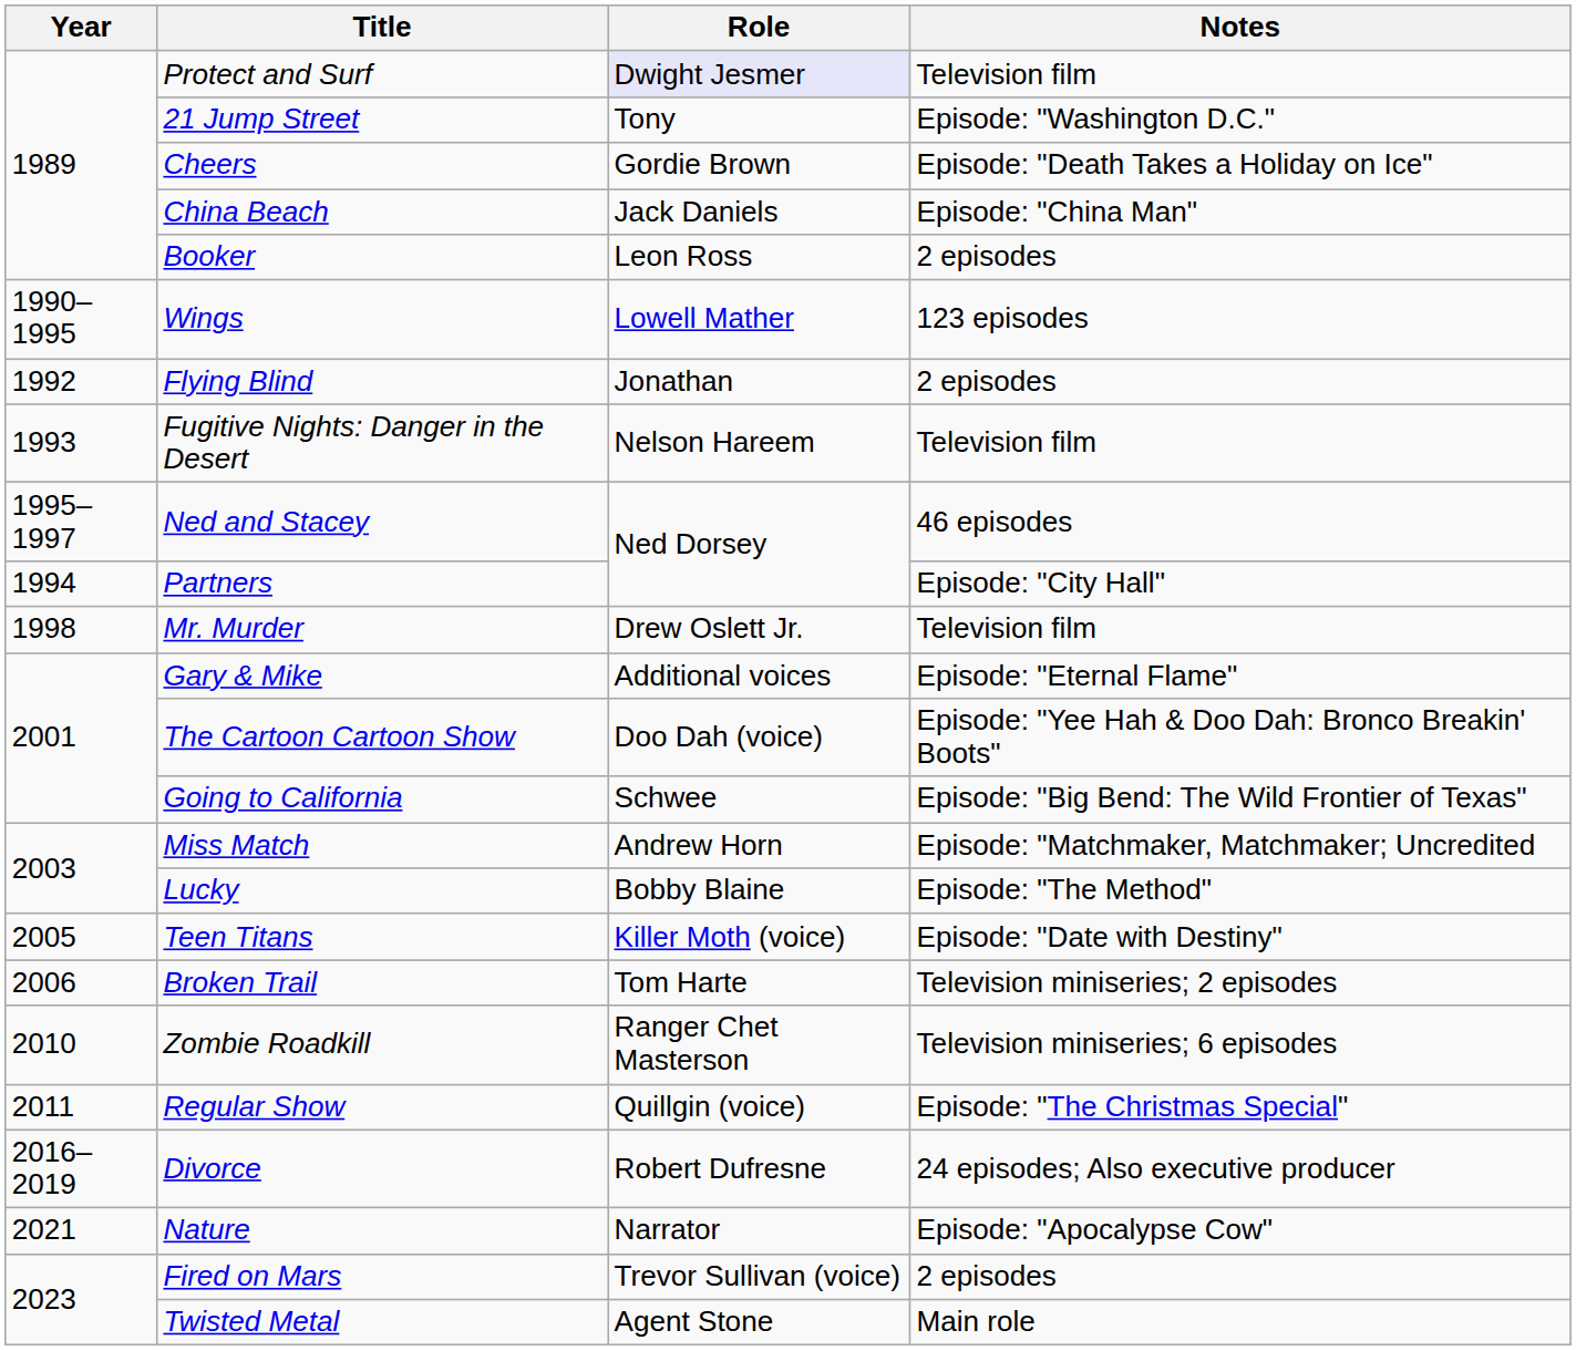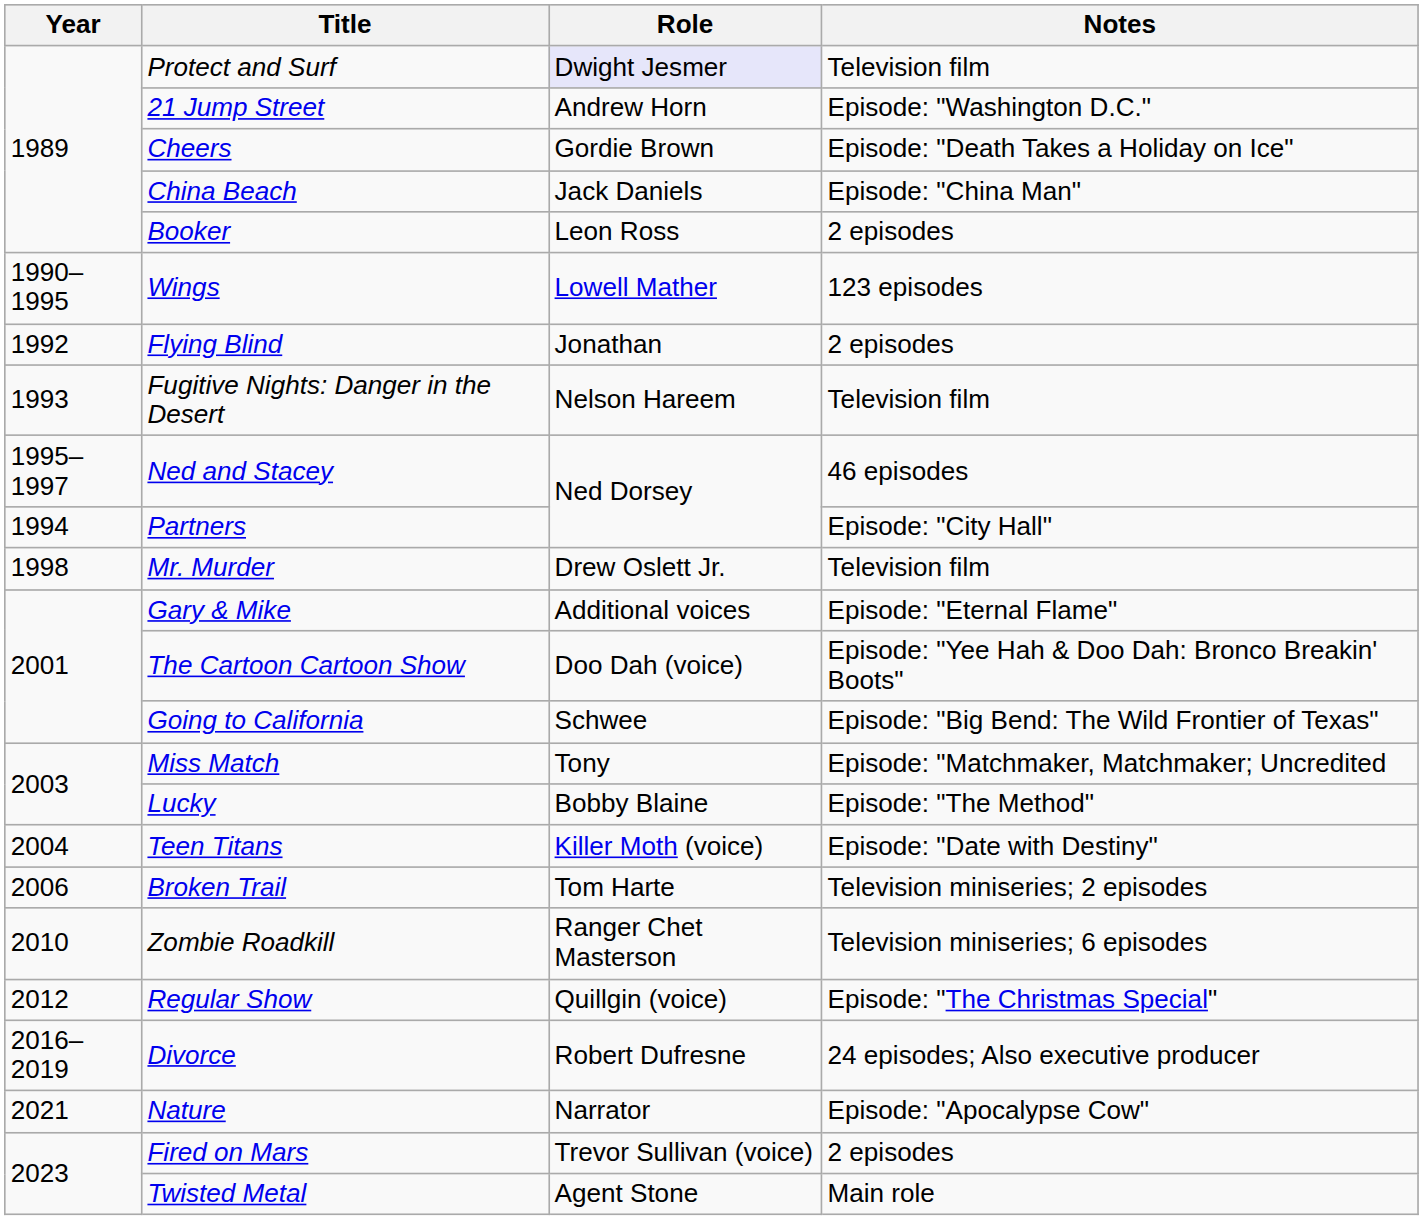 <table class="wikitable sortable">
 <tr>
 <th>Year</th>
 <th>Title</th>
 <th>Role</th>
 <th>Notes</th>
 </tr>
 <tr>
 <td rowspan="5">1989</td>
 <td><em>Protect and Surf</em></td>
 <td style="background: lavender;">Dwight Jesmer</td>
 <td>Television film</td>
 </tr>
 <tr>
 <td><em><a href='#'>21 Jump Street</a></em></td>
-<td>Tony</td>
+<td>Andrew Horn</td>
 <td>Episode: "Washington D.C."</td>
 </tr>
 <tr>
 <td><em><a href='#'>Cheers</a></em></td>
 <td>Gordie Brown</td>
 <td>Episode: "Death Takes a Holiday on Ice"</td>
 </tr>
 <tr>
 <td><em><a href='#'>China Beach</a></em></td>
 <td>Jack Daniels</td>
 <td>Episode: "China Man"</td>
 </tr>
 <tr>
 <td><em><a href='#'>Booker</a></em></td>
 <td>Leon Ross</td>
 <td>2 episodes</td>
 </tr>
 <tr>
 <td>1990–1995</td>
 <td><em><a href='#'>Wings</a></em></td>
 <td><a href='#'>Lowell Mather</a></td>
 <td>123 episodes</td>
 </tr>
 <tr>
 <td>1992</td>
 <td><em><a href='#'>Flying Blind</a></em></td>
 <td>Jonathan</td>
 <td>2 episodes</td>
 </tr>
 <tr>
 <td>1993</td>
 <td><em>Fugitive Nights: Danger in the Desert</em></td>
 <td>Nelson Hareem</td>
 <td>Television film</td>
 </tr>
 <tr>
 <td>1995–1997</td>
 <td><em><a href='#'>Ned and Stacey</a></em></td>
 <td rowspan="2">Ned Dorsey</td>
 <td>46 episodes</td>
 </tr>
 <tr>
 <td>1994</td>
 <td><em><a href='#'>Partners</a></em></td>
 <td>Episode: "City Hall"</td>
 </tr>
 <tr>
 <td>1998</td>
 <td><em><a href='#'>Mr. Murder</a></em></td>
 <td>Drew Oslett Jr.</td>
 <td>Television film</td>
 </tr>
 <tr>
 <td rowspan="3">2001</td>
 <td><em><a href='#'>Gary & Mike</a></em></td>
 <td>Additional voices</td>
 <td>Episode: "Eternal Flame"</td>
 </tr>
 <tr>
 <td><em><a href='#'>The Cartoon Cartoon Show</a></em></td>
 <td>Doo Dah (voice)</td>
 <td>Episode: "Yee Hah & Doo Dah: Bronco Breakin' Boots"</td>
 </tr>
 <tr>
 <td><em><a href='#'>Going to California</a></em></td>
 <td>Schwee</td>
 <td>Episode: "Big Bend: The Wild Frontier of Texas"</td>
 </tr>
 <tr>
 <td rowspan="2">2003</td>
 <td><em><a href='#'>Miss Match</a></em></td>
-<td>Andrew Horn</td>
+<td>Tony</td>
 <td>Episode: "Matchmaker, Matchmaker; Uncredited</td>
 </tr>
 <tr>
 <td><em><a href='#'>Lucky</a></em></td>
 <td>Bobby Blaine</td>
 <td>Episode: "The Method"</td>
 </tr>
 <tr>
-<td>2005</td>
+<td>2004</td>
 <td><em><a href='#'>Teen Titans</a></em></td>
 <td><a href='#'>Killer Moth</a> (voice)</td>
 <td>Episode: "Date with Destiny"</td>
 </tr>
 <tr>
 <td>2006</td>
 <td><em><a href='#'>Broken Trail</a></em></td>
 <td>Tom Harte</td>
 <td>Television miniseries; 2 episodes</td>
 </tr>
 <tr>
 <td>2010</td>
 <td><em>Zombie Roadkill</em></td>
 <td>Ranger Chet Masterson</td>
 <td>Television miniseries; 6 episodes</td>
 </tr>
 <tr>
-<td>2011</td>
+<td>2012</td>
 <td><em><a href='#'>Regular Show</a></em></td>
 <td>Quillgin (voice)</td>
 <td>Episode: "<a href='#'>The Christmas Special</a>"</td>
 </tr>
 <tr>
 <td>2016–2019</td>
 <td><em><a href='#'>Divorce</a></em></td>
 <td>Robert Dufresne</td>
 <td>24 episodes; Also executive producer</td>
 </tr>
 <tr>
 <td>2021</td>
 <td><em><a href='#'>Nature</a></em></td>
 <td>Narrator</td>
 <td>Episode: "Apocalypse Cow"</td>
 </tr>
 <tr>
 <td rowspan="2">2023</td>
 <td><em><a href='#'>Fired on Mars</a></em></td>
 <td>Trevor Sullivan (voice)</td>
 <td>2 episodes</td>
 </tr>
 <tr>
 <td><em><a href='#'>Twisted Metal</a></em></td>
 <td>Agent Stone</td>
 <td>Main role</td>
 </tr>
 </table>
